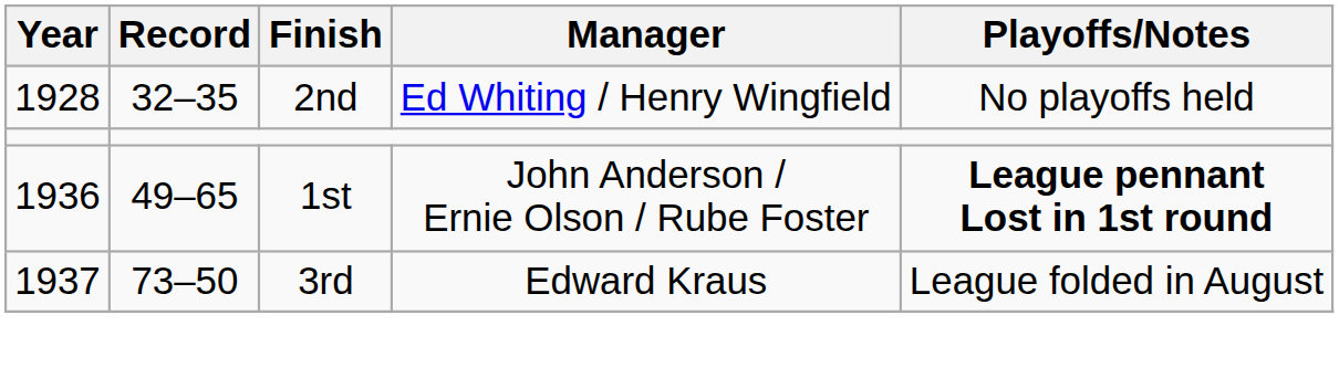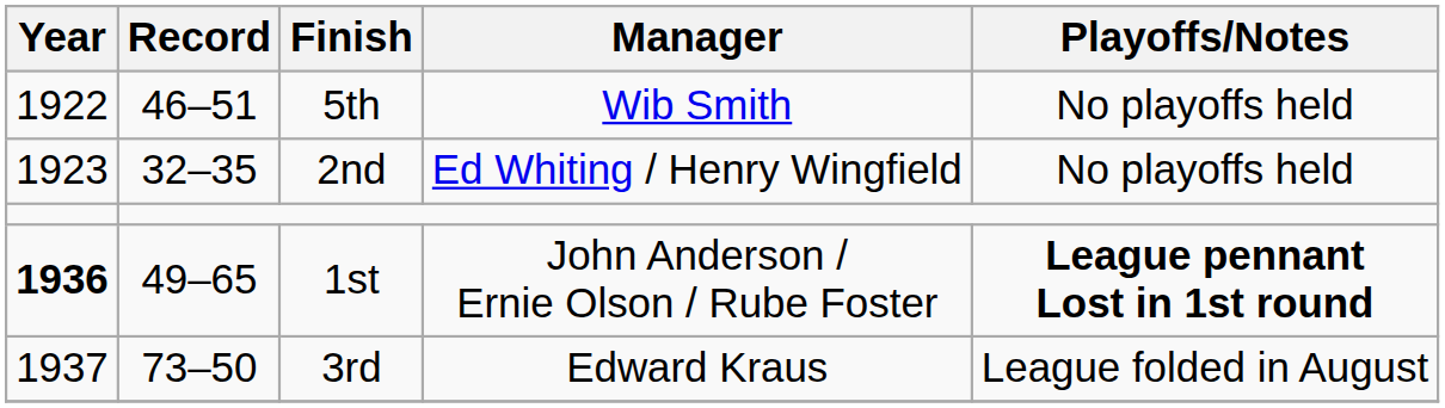 <table class="wikitable" style="text-align:center">
 <tr>
 <th>Year</th>
 <th>Record</th>
 <th>Finish</th>
 <th>Manager</th>
 <th>Playoffs/Notes</th>
 </tr>
 <tr>
-<td>1928</td>
+<td>1922</td>
+<td>46–51</td>
+<td>5th</td>
+<td><a href='#'>Wib Smith</a></td>
+<td>No playoffs held</td>
+</tr>
+<tr>
+<td>1923</td>
 <td>32–35</td>
 <td>2nd</td>
 <td><a href='#'>Ed Whiting</a> / Henry Wingfield</td>
 <td>No playoffs held</td>
 </tr>
 <tr>
 <td></td>
 </tr>
 <tr>
-<td>1936</td>
+<td><strong>1936</strong></td>
 <td>49–65</td>
 <td>1st</td>
 <td>John Anderson /<br> Ernie Olson / Rube Foster</td>
 <td><strong>League pennant<br>Lost in 1st round</strong></td>
 </tr>
 <tr>
 <td>1937</td>
 <td>73–50</td>
 <td>3rd</td>
 <td>Edward Kraus</td>
 <td>League folded in August</td>
 </tr>
 <tr>
 </tr>
 </table>
